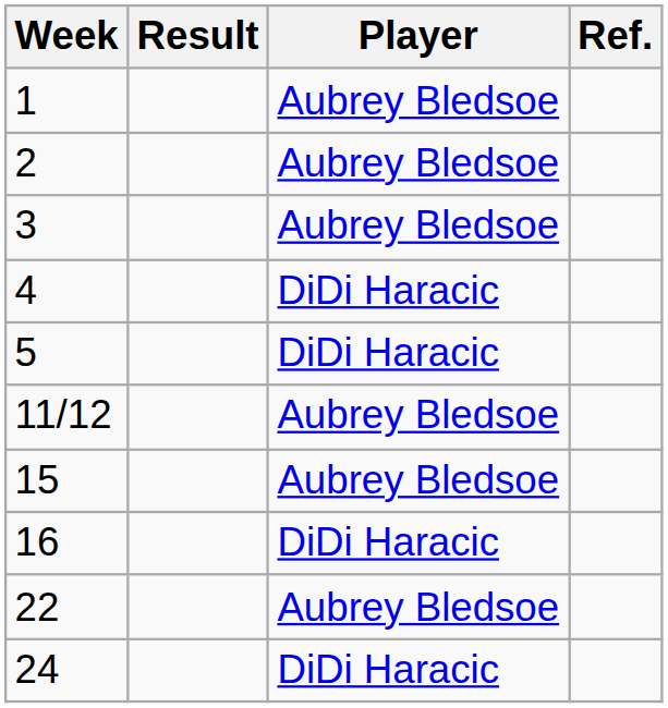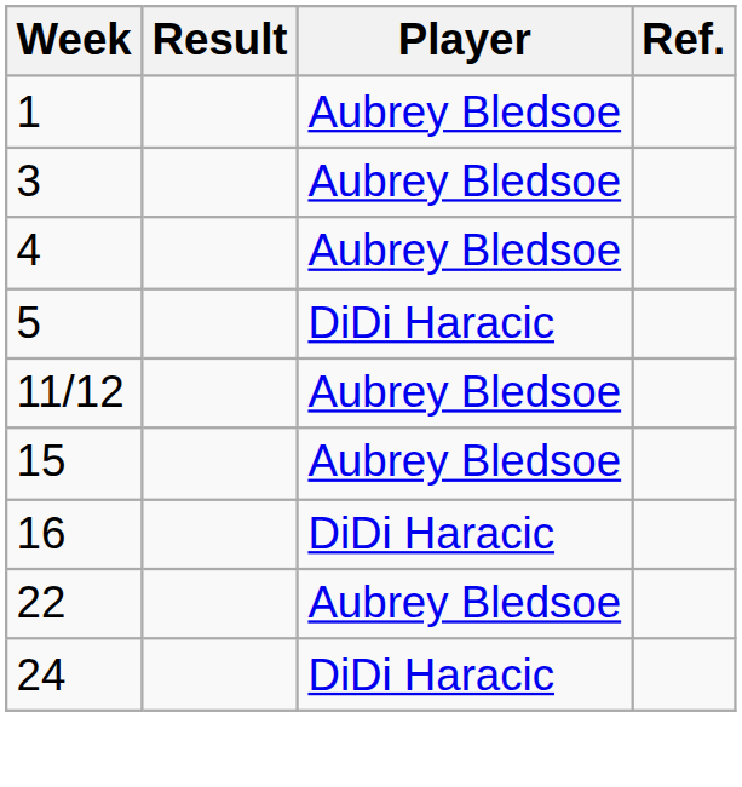 <table class=wikitable>
 <tr>
 <th>Week</th>
 <th>Result</th>
 <th>Player</th>
 <th>Ref.</th>
 </tr>
 <tr>
 <td>1</td>
 <td></td>
 <td> <a href='#'>Aubrey Bledsoe</a></td>
 <td></td>
 </tr>
 <tr>
-<td>2</td>
-<td></td>
-<td> <a href='#'>Aubrey Bledsoe</a></td>
-<td></td>
-</tr>
-<tr>
 <td>3</td>
 <td></td>
 <td> <a href='#'>Aubrey Bledsoe</a></td>
 <td></td>
 </tr>
 <tr>
 <td>4</td>
 <td></td>
-<td> <a href='#'>DiDi Haracic</a></td>
+<td> <a href='#'>Aubrey Bledsoe</a></td>
 <td></td>
 </tr>
 <tr>
 <td>5</td>
 <td></td>
 <td> <a href='#'>DiDi Haracic</a></td>
 <td></td>
 </tr>
 <tr>
 <td>11/12</td>
 <td></td>
 <td> <a href='#'>Aubrey Bledsoe</a></td>
 <td></td>
 </tr>
 <tr>
 <td>15</td>
 <td></td>
 <td> <a href='#'>Aubrey Bledsoe</a></td>
 <td></td>
 </tr>
 <tr>
 <td>16</td>
 <td></td>
 <td> <a href='#'>DiDi Haracic</a></td>
 <td></td>
 </tr>
 <tr>
 <td>22</td>
 <td></td>
 <td> <a href='#'>Aubrey Bledsoe</a></td>
 <td></td>
 </tr>
 <tr>
 <td>24</td>
 <td></td>
 <td> <a href='#'>DiDi Haracic</a></td>
 <td></td>
 </tr>
 </table>
